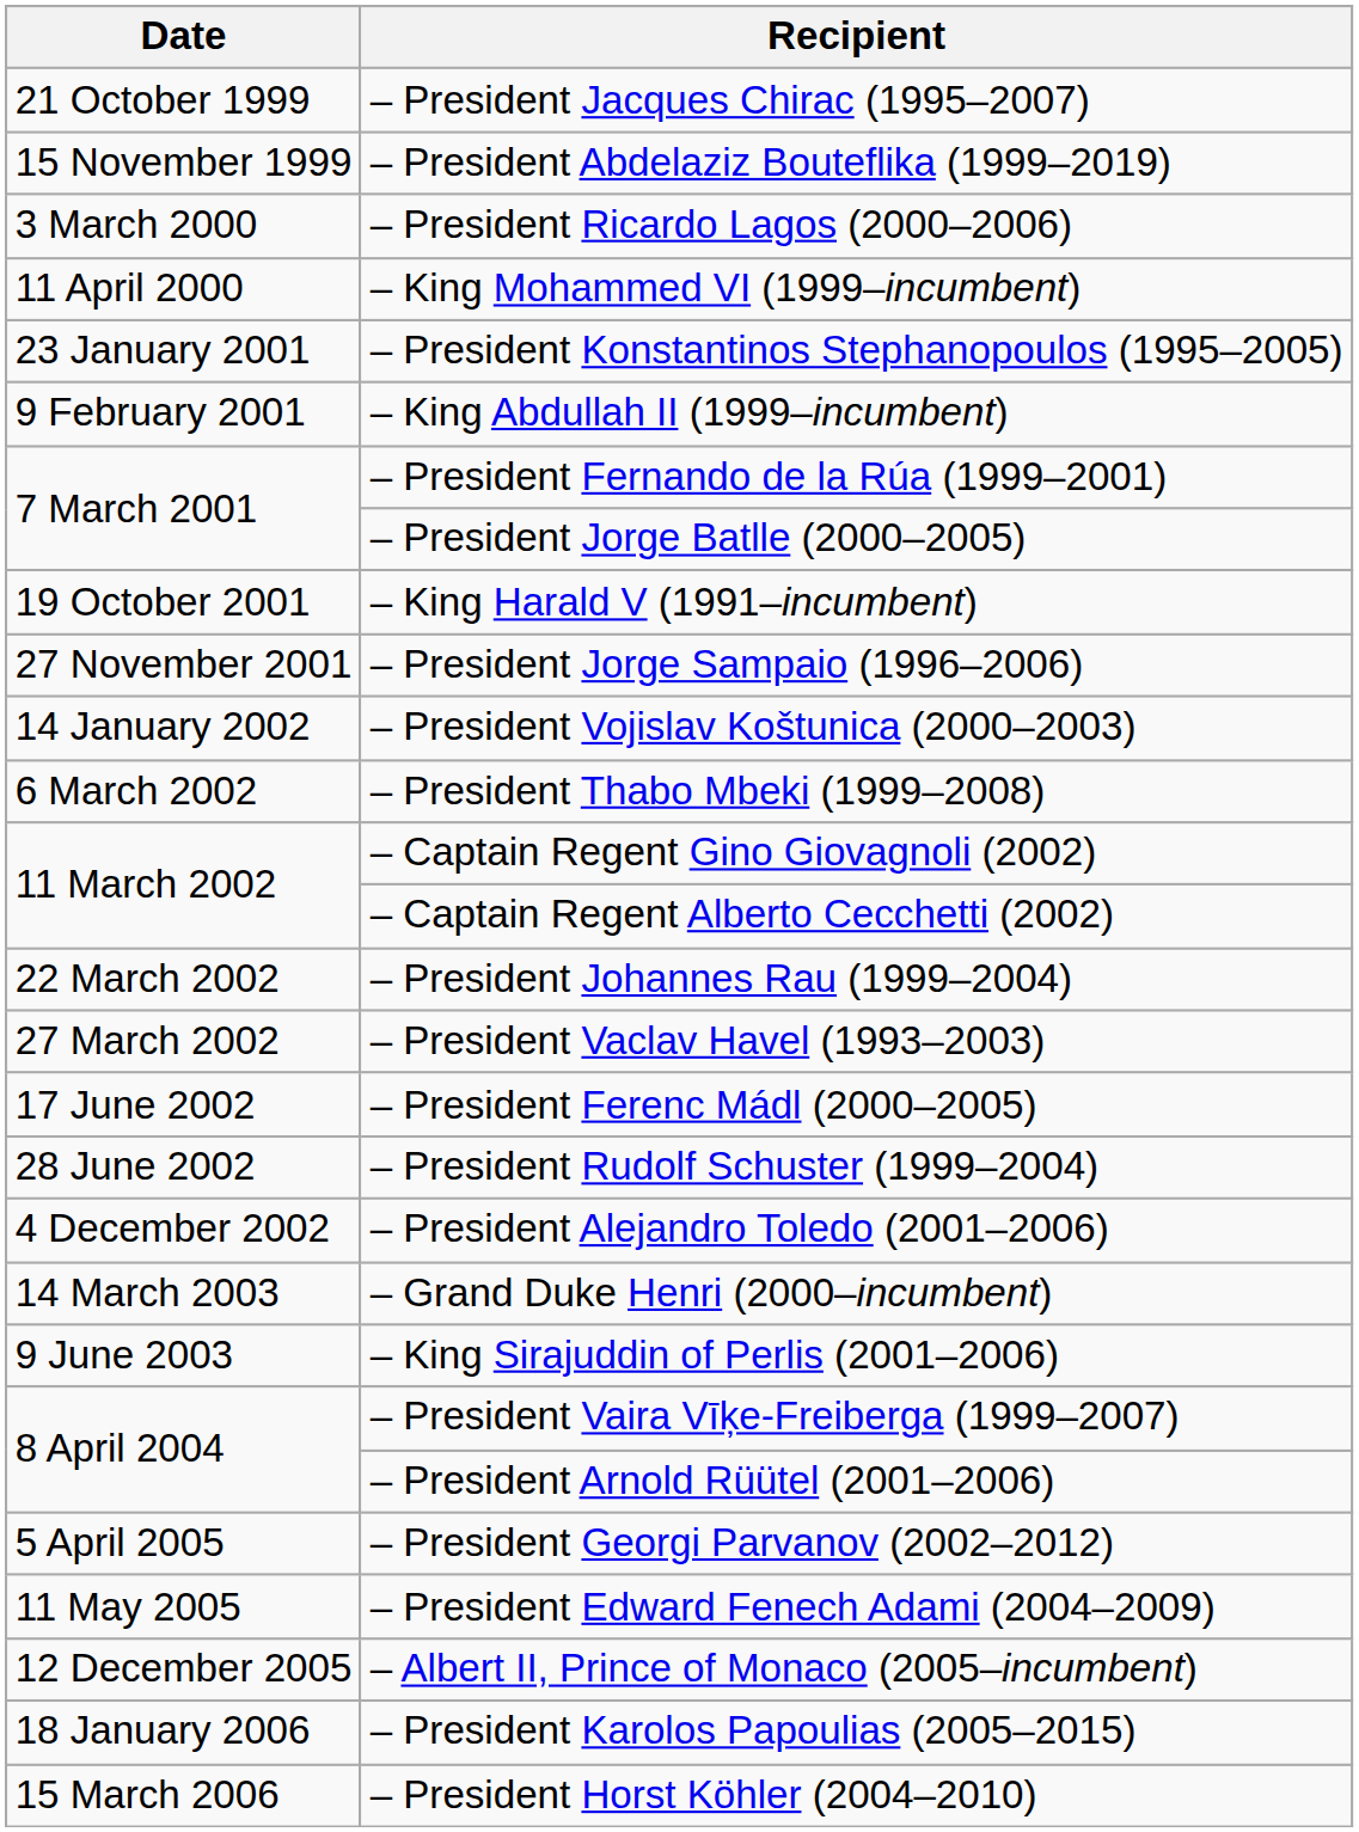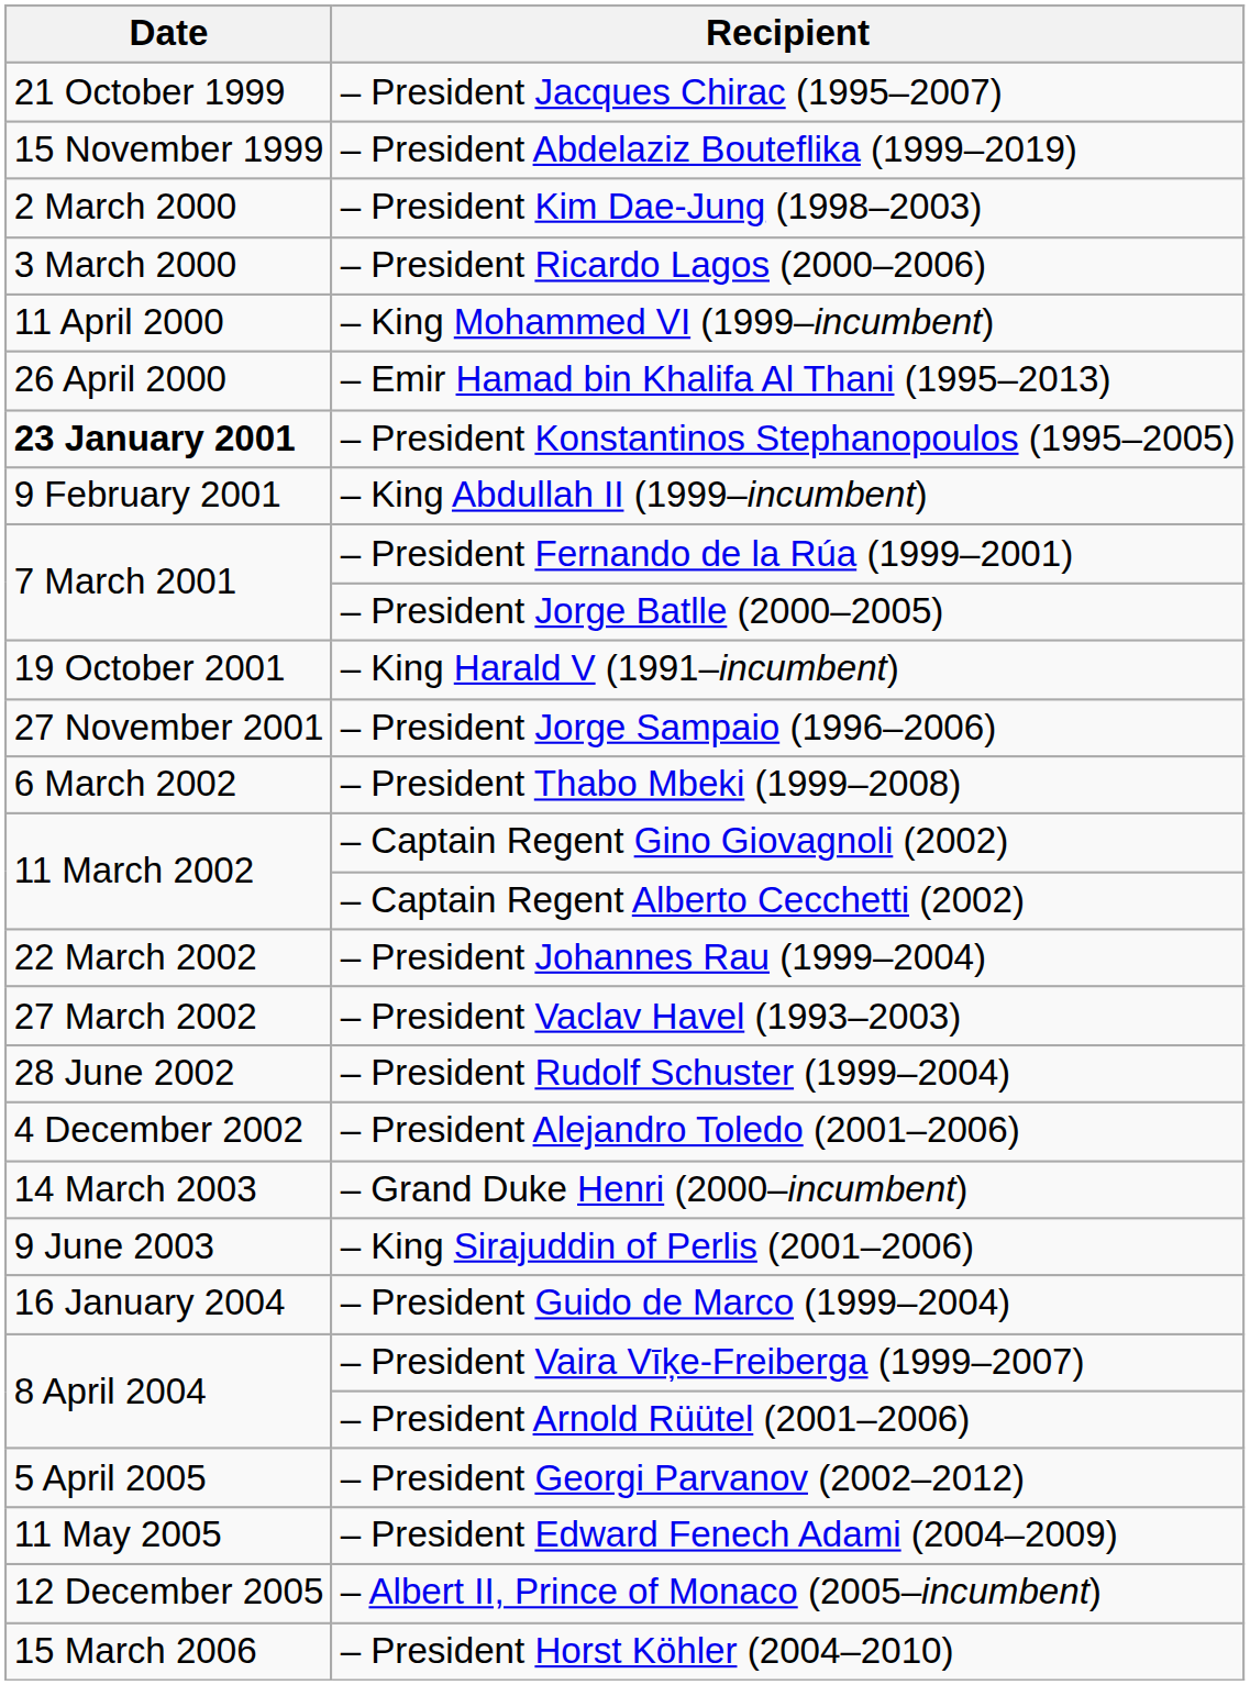 <table class="wikitable">
 <tr>
 <th>Date</th>
 <th>Recipient</th>
 </tr>
 <tr>
 <td>21 October 1999</td>
 <td> – President <a href='#'>Jacques Chirac</a> (1995–2007)</td>
 </tr>
 <tr>
 <td>15 November 1999</td>
 <td> – President <a href='#'>Abdelaziz Bouteflika</a> (1999–2019)</td>
 </tr>
 <tr>
+<td>2 March 2000</td>
+<td> – President <a href='#'>Kim Dae-Jung</a> (1998–2003)</td>
+</tr>
+<tr>
 <td>3 March 2000</td>
 <td> – President <a href='#'>Ricardo Lagos</a> (2000–2006)</td>
 </tr>
 <tr>
 <td>11 April 2000</td>
 <td> – King <a href='#'>Mohammed VI</a> (1999–<em>incumbent</em>)</td>
 </tr>
 <tr>
-<td>23 January 2001</td>
+<td>26 April 2000</td>
+<td> – Emir <a href='#'>Hamad bin Khalifa Al Thani</a> (1995–2013)</td>
+</tr>
+<tr>
+<td><strong>23 January 2001</strong></td>
 <td> – President <a href='#'>Konstantinos Stephanopoulos</a> (1995–2005)</td>
 </tr>
 <tr>
 <td>9 February 2001</td>
 <td> – King <a href='#'>Abdullah II</a> (1999–<em>incumbent</em>)</td>
 </tr>
 <tr>
 <td rowspan=2>7 March 2001</td>
 <td> – President <a href='#'>Fernando de la Rúa</a> (1999–2001)</td>
 </tr>
 <tr>
 <td> – President <a href='#'>Jorge Batlle</a> (2000–2005)</td>
 </tr>
 <tr>
 <td>19 October 2001</td>
 <td> – King <a href='#'>Harald V</a> (1991–<em>incumbent</em>)</td>
 </tr>
 <tr>
 <td>27 November 2001</td>
 <td> – President <a href='#'>Jorge Sampaio</a> (1996–2006)</td>
 </tr>
 <tr>
-<td>14 January 2002</td>
-<td> – President <a href='#'>Vojislav Koštunica</a> (2000–2003)</td>
-</tr>
-<tr>
 <td>6 March 2002</td>
 <td> – President <a href='#'>Thabo Mbeki</a> (1999–2008)</td>
 </tr>
 <tr>
 <td rowspan=2>11 March 2002</td>
 <td> – Captain Regent <a href='#'>Gino Giovagnoli</a> (2002)</td>
 </tr>
 <tr>
 <td> – Captain Regent <a href='#'>Alberto Cecchetti</a> (2002)</td>
 </tr>
 <tr>
 <td>22 March 2002</td>
 <td> – President <a href='#'>Johannes Rau</a> (1999–2004)</td>
 </tr>
 <tr>
 <td>27 March 2002</td>
 <td> – President <a href='#'>Vaclav Havel</a> (1993–2003)</td>
 </tr>
 <tr>
-<td>17 June 2002</td>
-<td> – President <a href='#'>Ferenc Mádl</a> (2000–2005)</td>
-</tr>
-<tr>
 <td>28 June 2002</td>
 <td> – President <a href='#'>Rudolf Schuster</a> (1999–2004)</td>
 </tr>
 <tr>
 <td>4 December 2002</td>
 <td> – President <a href='#'>Alejandro Toledo</a> (2001–2006)</td>
 </tr>
 <tr>
 <td>14 March 2003</td>
 <td> – Grand Duke <a href='#'>Henri</a> (2000–<em>incumbent</em>)</td>
 </tr>
 <tr>
 <td>9 June 2003</td>
 <td> – King <a href='#'>Sirajuddin of Perlis</a> (2001–2006)</td>
+</tr>
+<tr>
+<td>16 January 2004</td>
+<td> – President <a href='#'>Guido de Marco</a> (1999–2004)</td>
 </tr>
 <tr>
 <td rowspan=2>8 April 2004</td>
 <td> – President <a href='#'>Vaira Vīķe-Freiberga</a> (1999–2007)</td>
 </tr>
 <tr>
 <td> – President <a href='#'>Arnold Rüütel</a> (2001–2006)</td>
 </tr>
 <tr>
 <td>5 April 2005</td>
 <td> – President <a href='#'>Georgi Parvanov</a> (2002–2012)</td>
 </tr>
 <tr>
 <td>11 May 2005</td>
 <td> – President <a href='#'>Edward Fenech Adami</a> (2004–2009)</td>
 </tr>
 <tr>
 <td>12 December 2005</td>
 <td> – <a href='#'>Albert II, Prince of Monaco</a> (2005–<em>incumbent</em>)</td>
 </tr>
 <tr>
-<td>18 January 2006</td>
-<td> – President <a href='#'>Karolos Papoulias</a> (2005–2015)</td>
-</tr>
-<tr>
 <td>15 March 2006</td>
 <td> – President <a href='#'>Horst Köhler</a> (2004–2010)</td>
 </tr>
 </table>
